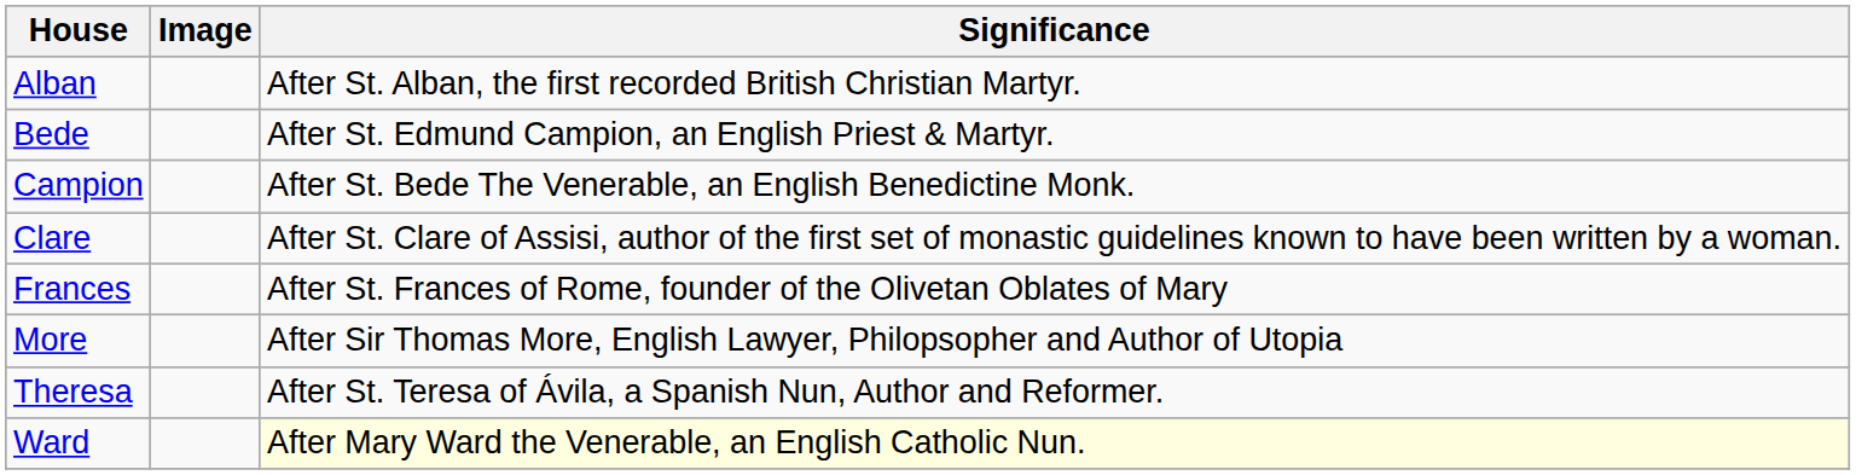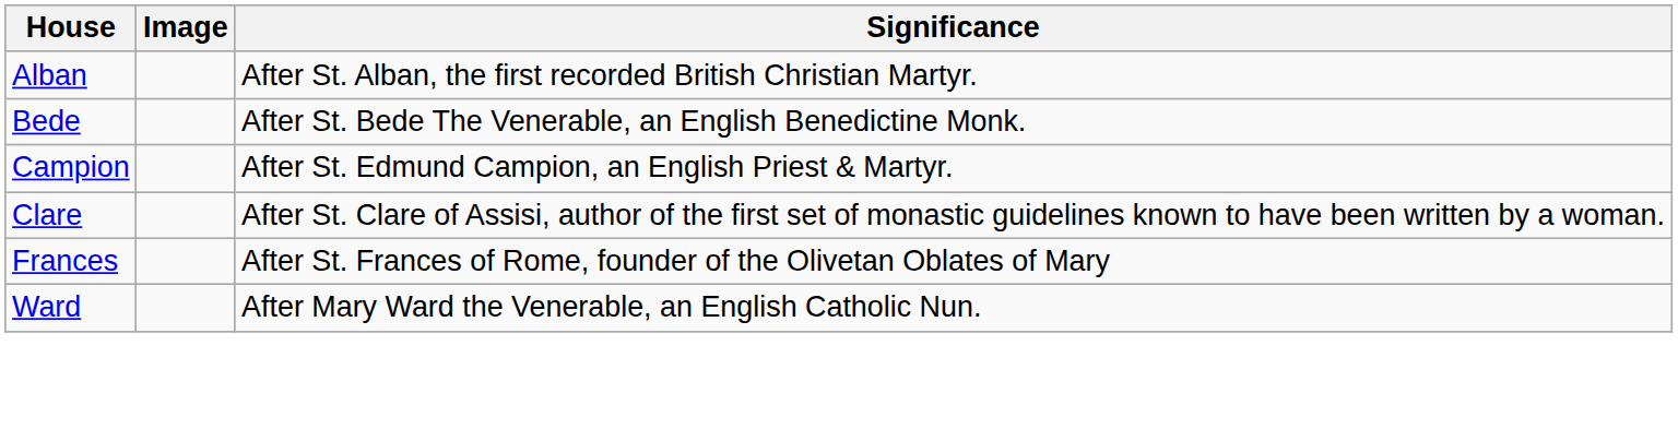 <table class="wikitable">
 <tr>
 <th>House</th>
 <th>Image</th>
 <th>Significance</th>
 </tr>
 <tr>
 <td><a href='#'>Alban</a></td>
 <td></td>
 <td>After St. Alban, the first recorded British Christian Martyr.</td>
 </tr>
 <tr>
 <td><a href='#'>Bede</a></td>
 <td></td>
-<td>After St. Edmund Campion, an English Priest & Martyr.</td>
+<td>After St. Bede The Venerable, an English Benedictine Monk.</td>
 </tr>
 <tr>
 <td><a href='#'>Campion</a></td>
 <td></td>
-<td>After St. Bede The Venerable, an English Benedictine Monk.</td>
+<td>After St. Edmund Campion, an English Priest & Martyr.</td>
 </tr>
 <tr>
 <td><a href='#'>Clare</a></td>
 <td></td>
 <td>After St. Clare of Assisi, author of the first set of monastic guidelines known to have been written by a woman.</td>
 </tr>
 <tr>
 <td><a href='#'>Frances</a></td>
 <td></td>
 <td>After St. Frances of Rome, founder of the Olivetan Oblates of Mary</td>
 </tr>
 <tr>
-<td><a href='#'>More</a></td>
-<td></td>
-<td>After Sir Thomas More, English Lawyer, Philopsopher and Author of Utopia</td>
-</tr>
-<tr>
-<td><a href='#'>Theresa</a></td>
-<td></td>
-<td>After St. Teresa of Ávila, a Spanish Nun, Author and Reformer.</td>
-</tr>
-<tr>
 <td><a href='#'>Ward</a></td>
 <td></td>
-<td style="background: lightyellow;">After Mary Ward the Venerable, an English Catholic Nun.</td>
+<td>After Mary Ward the Venerable, an English Catholic Nun.</td>
 </tr>
 </table>
